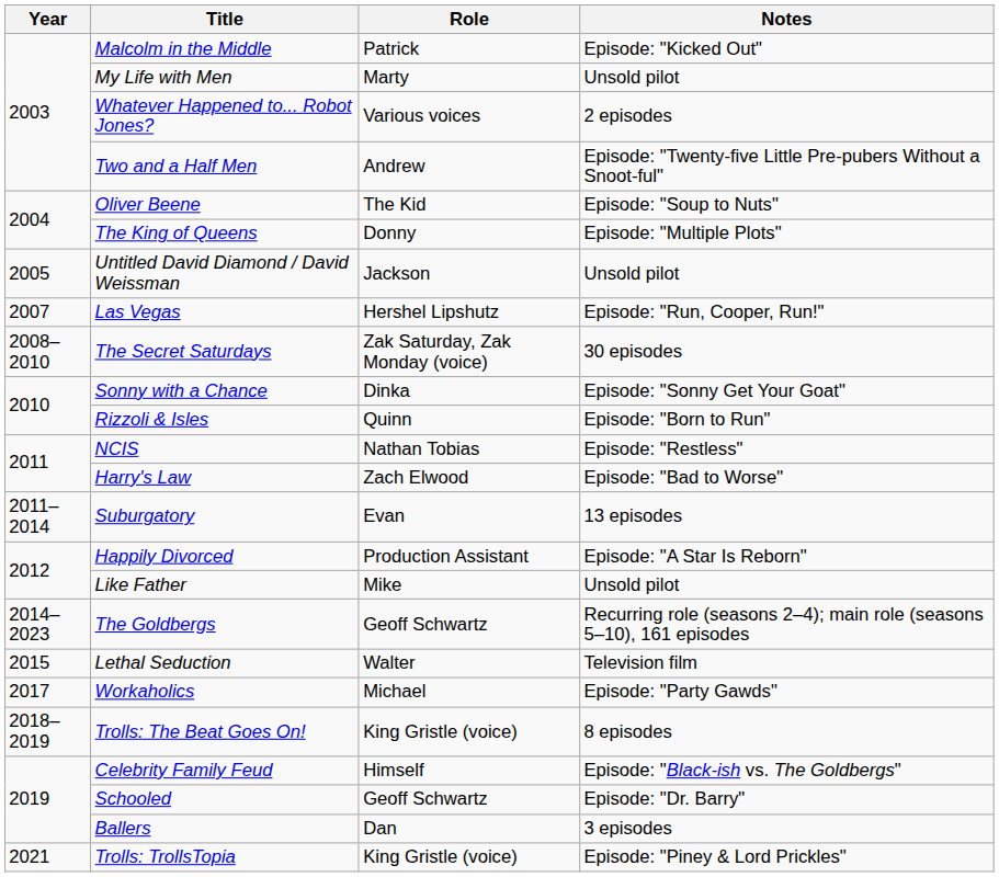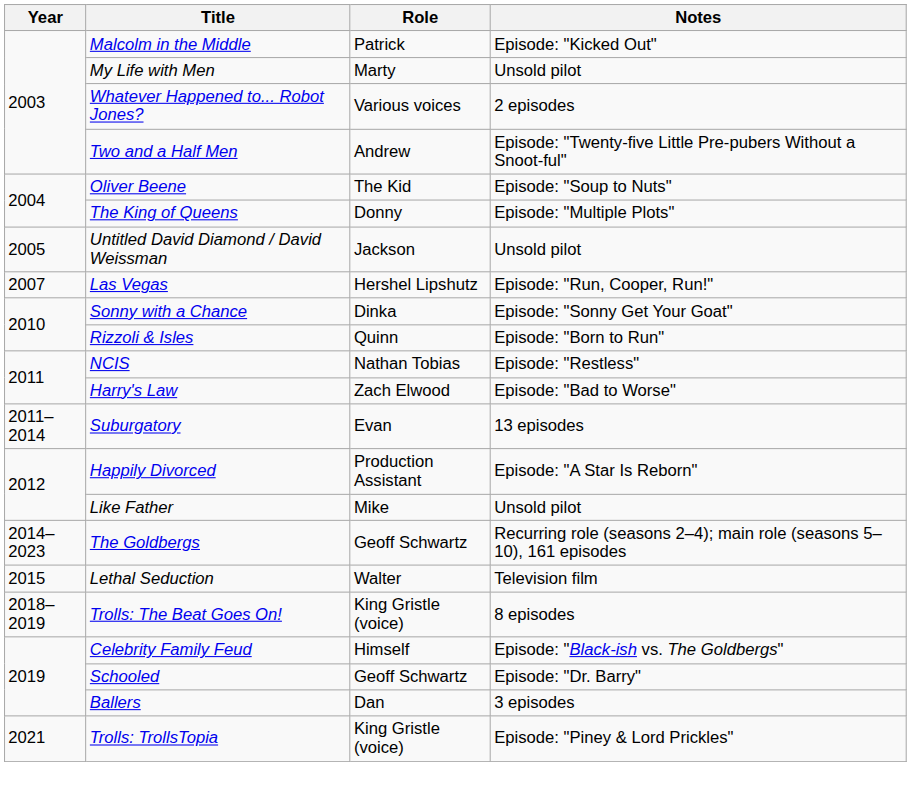 <table class="wikitable plainrowheaders sortable">
 <tr>
 <th scope="col">Year</th>
 <th scope="col">Title</th>
 <th scope="col">Role</th>
 <th scope="col" class="unsortable">Notes</th>
 </tr>
 <tr>
 <td rowspan="4">2003</td>
 <td><em><a href='#'>Malcolm in the Middle</a></em></td>
 <td>Patrick</td>
 <td>Episode: "Kicked Out"</td>
 </tr>
 <tr>
 <td><em>My Life with Men</em></td>
 <td>Marty</td>
 <td>Unsold pilot</td>
 </tr>
 <tr>
 <td><em><a href='#'>Whatever Happened to... Robot Jones?</a></em></td>
 <td>Various voices</td>
 <td>2 episodes</td>
 </tr>
 <tr>
 <td><em><a href='#'>Two and a Half Men</a></em></td>
 <td>Andrew</td>
 <td>Episode: "Twenty-five Little Pre-pubers Without a Snoot-ful"</td>
 </tr>
 <tr>
 <td rowspan="2">2004</td>
 <td><em><a href='#'>Oliver Beene</a></em></td>
 <td>The Kid</td>
 <td>Episode: "Soup to Nuts"</td>
 </tr>
 <tr>
 <td><em><a href='#'>The King of Queens</a></em></td>
 <td>Donny</td>
 <td>Episode: "Multiple Plots"</td>
 </tr>
 <tr>
 <td>2005</td>
 <td><em>Untitled David Diamond / David Weissman</em></td>
 <td>Jackson</td>
 <td>Unsold pilot</td>
 </tr>
 <tr>
 <td>2007</td>
 <td><em><a href='#'>Las Vegas</a></em></td>
 <td>Hershel Lipshutz</td>
 <td>Episode: "Run, Cooper, Run!"</td>
-</tr>
-<tr>
-<td>2008–2010</td>
-<td><em><a href='#'>The Secret Saturdays</a></em></td>
-<td>Zak Saturday, Zak Monday (voice)</td>
-<td>30 episodes</td>
 </tr>
 <tr>
 <td rowspan="2">2010</td>
 <td><em><a href='#'>Sonny with a Chance</a></em></td>
 <td>Dinka</td>
 <td>Episode: "Sonny Get Your Goat"</td>
 </tr>
 <tr>
 <td><em><a href='#'>Rizzoli & Isles</a></em></td>
 <td>Quinn</td>
 <td>Episode: "Born to Run"</td>
 </tr>
 <tr>
 <td rowspan="2">2011</td>
 <td><em><a href='#'>NCIS</a></em></td>
 <td>Nathan Tobias</td>
 <td>Episode: "Restless"</td>
 </tr>
 <tr>
 <td><em><a href='#'>Harry's Law</a></em></td>
 <td>Zach Elwood</td>
 <td>Episode: "Bad to Worse"</td>
 </tr>
 <tr>
 <td>2011–2014</td>
 <td><em><a href='#'>Suburgatory</a></em></td>
 <td>Evan</td>
 <td>13 episodes</td>
 </tr>
 <tr>
 <td rowspan="2">2012</td>
 <td><em><a href='#'>Happily Divorced</a></em></td>
 <td>Production Assistant</td>
 <td>Episode: "A Star Is Reborn"</td>
 </tr>
 <tr>
 <td><em>Like Father</em></td>
 <td>Mike</td>
 <td>Unsold pilot</td>
 </tr>
 <tr>
 <td>2014–2023</td>
 <td><em><a href='#'>The Goldbergs</a></em></td>
 <td>Geoff Schwartz</td>
 <td>Recurring role (seasons 2–4); main role (seasons 5–10), 161 episodes</td>
 </tr>
 <tr>
 <td>2015</td>
 <td><em>Lethal Seduction</em></td>
 <td>Walter</td>
 <td>Television film</td>
 </tr>
 <tr>
-<td>2017</td>
-<td><em><a href='#'>Workaholics</a></em></td>
-<td>Michael</td>
-<td>Episode: "Party Gawds"</td>
-</tr>
-<tr>
 <td>2018–2019</td>
 <td><em><a href='#'>Trolls: The Beat Goes On!</a></em></td>
 <td>King Gristle (voice)</td>
 <td>8 episodes</td>
 </tr>
 <tr>
 <td rowspan="3">2019</td>
 <td><em><a href='#'>Celebrity Family Feud</a></em></td>
 <td>Himself</td>
 <td>Episode: "<em><a href='#'>Black-ish</a></em> vs. <em>The Goldbergs</em>"</td>
 </tr>
 <tr>
 <td><em><a href='#'>Schooled</a></em></td>
 <td>Geoff Schwartz</td>
 <td>Episode: "Dr. Barry"</td>
 </tr>
 <tr>
 <td><em><a href='#'>Ballers</a></em></td>
 <td>Dan</td>
 <td>3 episodes</td>
 </tr>
 <tr>
 <td>2021</td>
 <td><em><a href='#'>Trolls: TrollsTopia</a></em></td>
 <td>King Gristle (voice)</td>
 <td>Episode: "Piney & Lord Prickles"</td>
 </tr>
 </table>
